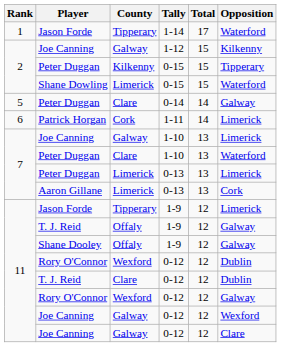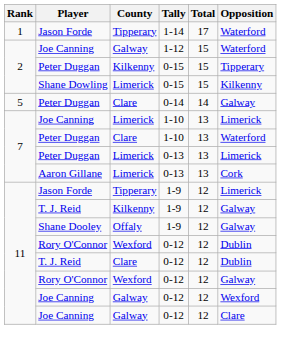 <table class="wikitable">
 <tr>
 <th>Rank</th>
 <th>Player</th>
 <th>County</th>
 <th>Tally</th>
 <th>Total</th>
 <th>Opposition</th>
 </tr>
 <tr>
 <td rowspan=1 align=center>1</td>
 <td><a href='#'>Jason Forde</a></td>
 <td><a href='#'>Tipperary</a></td>
 <td align=center>1-14</td>
 <td align=center>17</td>
 <td><a href='#'>Waterford</a></td>
 </tr>
 <tr>
 <td rowspan=3 align=center>2</td>
 <td><a href='#'>Joe Canning</a></td>
 <td><a href='#'>Galway</a></td>
 <td align=center>1-12</td>
 <td align=center>15</td>
-<td><a href='#'>Kilkenny</a></td>
+<td><a href='#'>Waterford</a></td>
 </tr>
 <tr>
 <td><a href='#'>Peter Duggan</a></td>
 <td><a href='#'>Kilkenny</a></td>
 <td align=center>0-15</td>
 <td align=center>15</td>
 <td><a href='#'>Tipperary</a></td>
 </tr>
 <tr>
 <td><a href='#'>Shane Dowling</a></td>
 <td><a href='#'>Limerick</a></td>
 <td align=center>0-15</td>
 <td align=center>15</td>
-<td><a href='#'>Waterford</a></td>
+<td><a href='#'>Kilkenny</a></td>
 </tr>
 <tr>
 <td rowspan=1 align=center>5</td>
 <td><a href='#'>Peter Duggan</a></td>
 <td><a href='#'>Clare</a></td>
 <td align=center>0-14</td>
 <td align=center>14</td>
 <td><a href='#'>Galway</a></td>
 </tr>
 <tr>
-<td rowspan=1 align=center>6</td>
-<td><a href='#'>Patrick Horgan</a></td>
-<td><a href='#'>Cork</a></td>
-<td align=center>1-11</td>
-<td align=center>14</td>
-<td><a href='#'>Limerick</a></td>
-</tr>
-<tr>
 <td rowspan=4 align=center>7</td>
 <td><a href='#'>Joe Canning</a></td>
-<td><a href='#'>Galway</a></td>
+<td><a href='#'>Limerick</a></td>
 <td align=center>1-10</td>
 <td align=center>13</td>
 <td><a href='#'>Limerick</a></td>
 </tr>
 <tr>
 <td><a href='#'>Peter Duggan</a></td>
 <td><a href='#'>Clare</a></td>
 <td align=center>1-10</td>
 <td align=center>13</td>
 <td><a href='#'>Waterford</a></td>
 </tr>
 <tr>
 <td><a href='#'>Peter Duggan</a></td>
 <td><a href='#'>Limerick</a></td>
 <td align=center>0-13</td>
 <td align=center>13</td>
 <td><a href='#'>Limerick</a></td>
 </tr>
 <tr>
 <td><a href='#'>Aaron Gillane</a></td>
 <td><a href='#'>Limerick</a></td>
 <td align=center>0-13</td>
 <td align=center>13</td>
 <td><a href='#'>Cork</a></td>
 </tr>
 <tr>
 <td rowspan=8 align=center>11</td>
 <td><a href='#'>Jason Forde</a></td>
 <td><a href='#'>Tipperary</a></td>
 <td align=center>1-9</td>
 <td align=center>12</td>
 <td><a href='#'>Limerick</a></td>
 </tr>
 <tr>
 <td><a href='#'>T. J. Reid</a></td>
-<td><a href='#'>Offaly</a></td>
+<td><a href='#'>Kilkenny</a></td>
 <td align=center>1-9</td>
 <td align=center>12</td>
 <td><a href='#'>Galway</a></td>
 </tr>
 <tr>
 <td><a href='#'>Shane Dooley</a></td>
 <td><a href='#'>Offaly</a></td>
 <td align=center>1-9</td>
 <td align=center>12</td>
 <td><a href='#'>Galway</a></td>
 </tr>
 <tr>
 <td><a href='#'>Rory O'Connor</a></td>
 <td><a href='#'>Wexford</a></td>
 <td align=center>0-12</td>
 <td align=center>12</td>
 <td><a href='#'>Dublin</a></td>
 </tr>
 <tr>
 <td><a href='#'>T. J. Reid</a></td>
 <td><a href='#'>Clare</a></td>
 <td align=center>0-12</td>
 <td align=center>12</td>
 <td><a href='#'>Dublin</a></td>
 </tr>
 <tr>
 <td><a href='#'>Rory O'Connor</a></td>
 <td><a href='#'>Wexford</a></td>
 <td align=center>0-12</td>
 <td align=center>12</td>
 <td><a href='#'>Galway</a></td>
 </tr>
 <tr>
 <td><a href='#'>Joe Canning</a></td>
 <td><a href='#'>Galway</a></td>
 <td align=center>0-12</td>
 <td align=center>12</td>
 <td><a href='#'>Wexford</a></td>
 </tr>
 <tr>
 <td><a href='#'>Joe Canning</a></td>
 <td><a href='#'>Galway</a></td>
 <td align=center>0-12</td>
 <td align=center>12</td>
 <td><a href='#'>Clare</a></td>
 </tr>
 </table>
